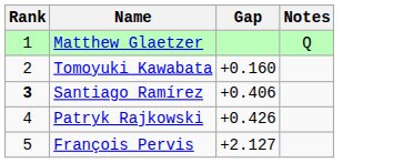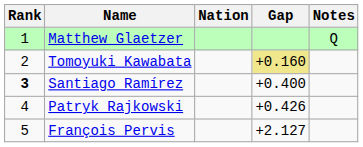 <table class="wikitable sortable" style="text-align:center">
 <tr>
 <th>Rank</th>
 <th>Name</th>
+<th>Nation</th>
 <th>Gap</th>
 <th>Notes</th>
 </tr>
 <tr bgcolor=bbffbb>
 <td>1</td>
 <td align="left"><a href='#'>Matthew Glaetzer</a></td>
+<td align="left"></td>
 <td></td>
 <td>Q</td>
 </tr>
 <tr>
 <td>2</td>
 <td align="left"><a href='#'>Tomoyuki Kawabata</a></td>
-<td>+0.160</td>
+<td align="left"></td>
+<td style="background: khaki;">+0.160</td>
 <td></td>
 </tr>
 <tr>
 <td><strong>3</strong></td>
 <td align="left"><a href='#'>Santiago Ramírez</a></td>
-<td>+0.406</td>
+<td align="left"></td>
+<td>+0.400</td>
 <td></td>
 </tr>
 <tr>
 <td>4</td>
 <td align="left"><a href='#'>Patryk Rajkowski</a></td>
+<td align="left"></td>
 <td>+0.426</td>
 <td></td>
 </tr>
 <tr>
 <td>5</td>
 <td align="left"><a href='#'>François Pervis</a></td>
+<td align="left"></td>
 <td>+2.127</td>
 <td></td>
 </tr>
 </table>
